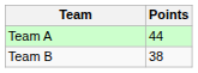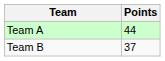 <table class="wikitable">
 <tr>
 <th width=165>Team</th>
 <th width=20>Points</th>
 </tr>
 <tr style="background:#ccffcc;">
 <td style="text-align:left;">Team A</td>
 <td>44</td>
 </tr>
 <tr>
 <td style="text-align:left;">Team B</td>
-<td>38</td>
+<td>37</td>
 </tr>
 </table>
